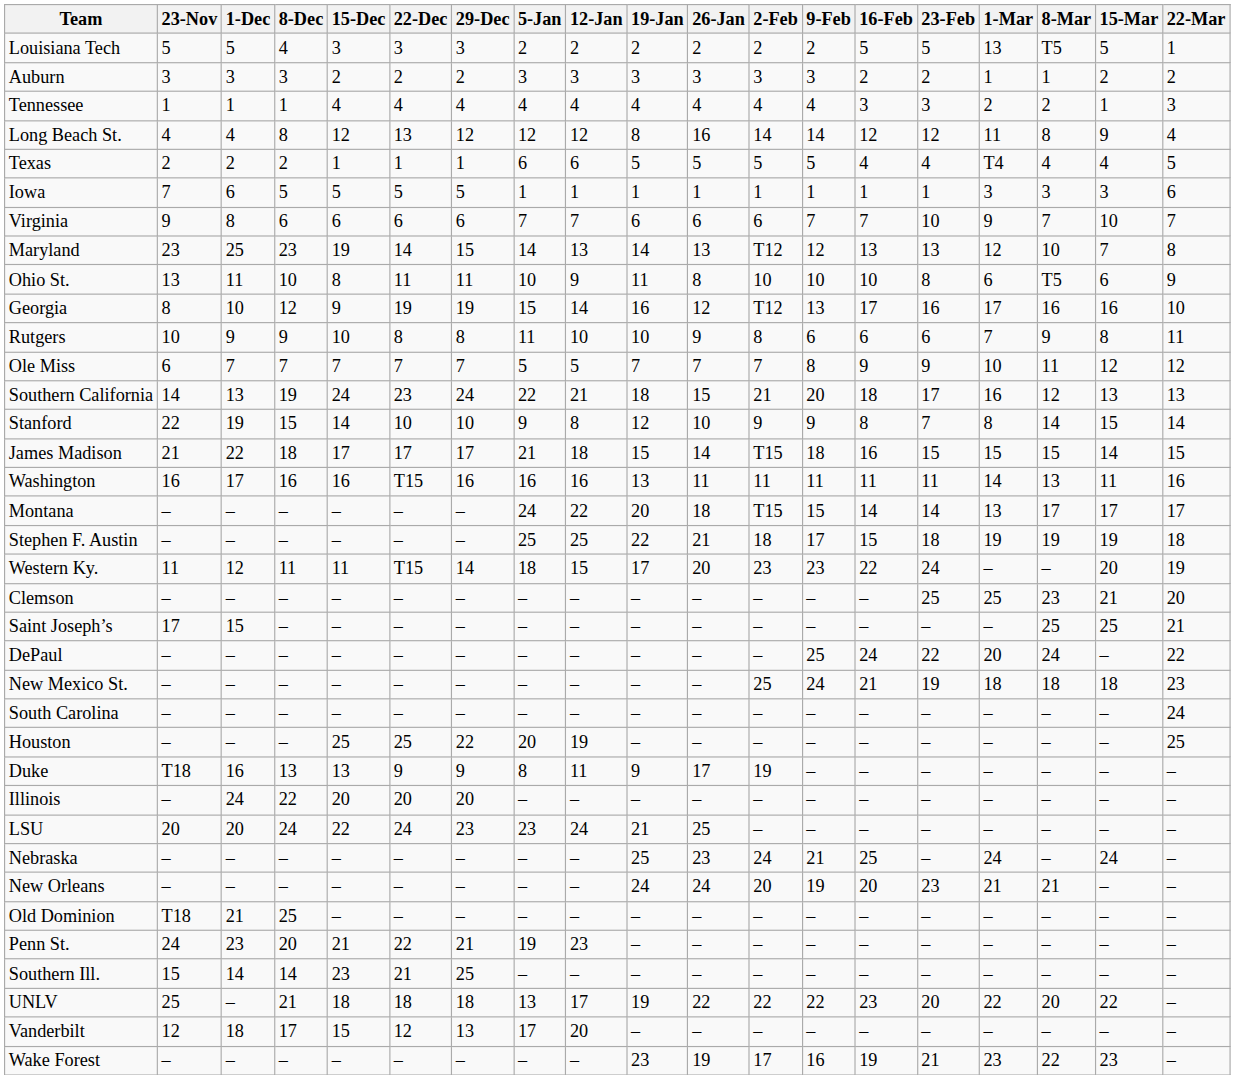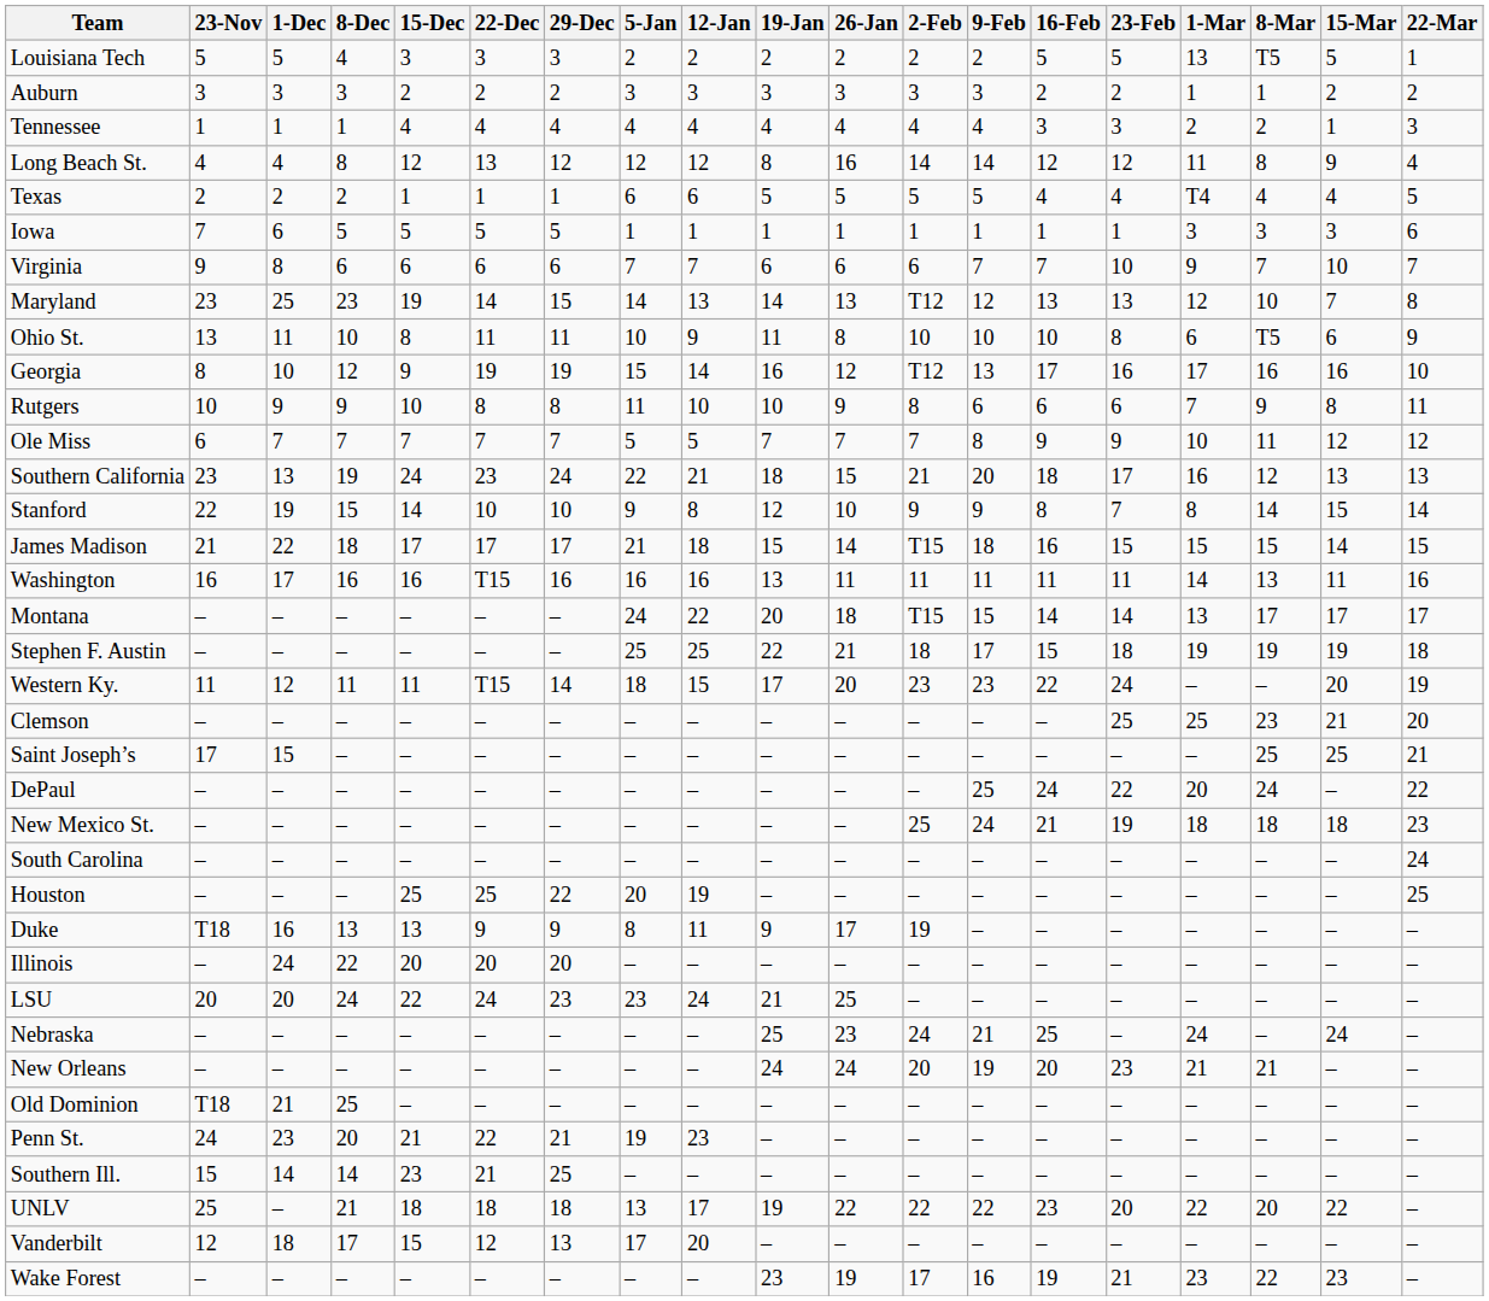 <table class="wikitable sortable">
 <tr>
 <th>Team</th>
 <th>23-Nov</th>
 <th>1-Dec</th>
 <th>8-Dec</th>
 <th>15-Dec</th>
 <th>22-Dec</th>
 <th>29-Dec</th>
 <th>5-Jan</th>
 <th>12-Jan</th>
 <th>19-Jan</th>
 <th>26-Jan</th>
 <th>2-Feb</th>
 <th>9-Feb</th>
 <th>16-Feb</th>
 <th>23-Feb</th>
 <th>1-Mar</th>
 <th>8-Mar</th>
 <th>15-Mar</th>
 <th>22-Mar</th>
 </tr>
 <tr>
 <td>Louisiana Tech</td>
 <td>5</td>
 <td>5</td>
 <td>4</td>
 <td>3</td>
 <td>3</td>
 <td>3</td>
 <td>2</td>
 <td>2</td>
 <td>2</td>
 <td>2</td>
 <td>2</td>
 <td>2</td>
 <td>5</td>
 <td>5</td>
 <td>13</td>
 <td data-sort-value=5>T5</td>
 <td>5</td>
 <td>1</td>
 </tr>
 <tr>
 <td>Auburn</td>
 <td>3</td>
 <td>3</td>
 <td>3</td>
 <td>2</td>
 <td>2</td>
 <td>2</td>
 <td>3</td>
 <td>3</td>
 <td>3</td>
 <td>3</td>
 <td>3</td>
 <td>3</td>
 <td>2</td>
 <td>2</td>
 <td>1</td>
 <td>1</td>
 <td>2</td>
 <td>2</td>
 </tr>
 <tr>
 <td>Tennessee</td>
 <td>1</td>
 <td>1</td>
 <td>1</td>
 <td>4</td>
 <td>4</td>
 <td>4</td>
 <td>4</td>
 <td>4</td>
 <td>4</td>
 <td>4</td>
 <td>4</td>
 <td>4</td>
 <td>3</td>
 <td>3</td>
 <td>2</td>
 <td>2</td>
 <td>1</td>
 <td>3</td>
 </tr>
 <tr>
 <td>Long Beach St.</td>
 <td>4</td>
 <td>4</td>
 <td>8</td>
 <td>12</td>
 <td>13</td>
 <td>12</td>
 <td>12</td>
 <td>12</td>
 <td>8</td>
 <td>16</td>
 <td>14</td>
 <td>14</td>
 <td>12</td>
 <td>12</td>
 <td>11</td>
 <td>8</td>
 <td>9</td>
 <td>4</td>
 </tr>
 <tr>
 <td>Texas</td>
 <td>2</td>
 <td>2</td>
 <td>2</td>
 <td>1</td>
 <td>1</td>
 <td>1</td>
 <td>6</td>
 <td>6</td>
 <td>5</td>
 <td>5</td>
 <td>5</td>
 <td>5</td>
 <td>4</td>
 <td>4</td>
 <td data-sort-value=4>T4</td>
 <td>4</td>
 <td>4</td>
 <td>5</td>
 </tr>
 <tr>
 <td>Iowa</td>
 <td>7</td>
 <td>6</td>
 <td>5</td>
 <td>5</td>
 <td>5</td>
 <td>5</td>
 <td>1</td>
 <td>1</td>
 <td>1</td>
 <td>1</td>
 <td>1</td>
 <td>1</td>
 <td>1</td>
 <td>1</td>
 <td>3</td>
 <td>3</td>
 <td>3</td>
 <td>6</td>
 </tr>
 <tr>
 <td>Virginia</td>
 <td>9</td>
 <td>8</td>
 <td>6</td>
 <td>6</td>
 <td>6</td>
 <td>6</td>
 <td>7</td>
 <td>7</td>
 <td>6</td>
 <td>6</td>
 <td>6</td>
 <td>7</td>
 <td>7</td>
 <td>10</td>
 <td>9</td>
 <td>7</td>
 <td>10</td>
 <td>7</td>
 </tr>
 <tr>
 <td>Maryland</td>
 <td>23</td>
 <td>25</td>
 <td>23</td>
 <td>19</td>
 <td>14</td>
 <td>15</td>
 <td>14</td>
 <td>13</td>
 <td>14</td>
 <td>13</td>
 <td data-sort-value=12>T12</td>
 <td>12</td>
 <td>13</td>
 <td>13</td>
 <td>12</td>
 <td>10</td>
 <td>7</td>
 <td>8</td>
 </tr>
 <tr>
 <td>Ohio St.</td>
 <td>13</td>
 <td>11</td>
 <td>10</td>
 <td>8</td>
 <td>11</td>
 <td>11</td>
 <td>10</td>
 <td>9</td>
 <td>11</td>
 <td>8</td>
 <td>10</td>
 <td>10</td>
 <td>10</td>
 <td>8</td>
 <td>6</td>
 <td data-sort-value=5>T5</td>
 <td>6</td>
 <td>9</td>
 </tr>
 <tr>
 <td>Georgia</td>
 <td>8</td>
 <td>10</td>
 <td>12</td>
 <td>9</td>
 <td>19</td>
 <td>19</td>
 <td>15</td>
 <td>14</td>
 <td>16</td>
 <td>12</td>
 <td data-sort-value=12>T12</td>
 <td>13</td>
 <td>17</td>
 <td>16</td>
 <td>17</td>
 <td>16</td>
 <td>16</td>
 <td>10</td>
 </tr>
 <tr>
 <td>Rutgers</td>
 <td>10</td>
 <td>9</td>
 <td>9</td>
 <td>10</td>
 <td>8</td>
 <td>8</td>
 <td>11</td>
 <td>10</td>
 <td>10</td>
 <td>9</td>
 <td>8</td>
 <td>6</td>
 <td>6</td>
 <td>6</td>
 <td>7</td>
 <td>9</td>
 <td>8</td>
 <td>11</td>
 </tr>
 <tr>
 <td>Ole Miss</td>
 <td>6</td>
 <td>7</td>
 <td>7</td>
 <td>7</td>
 <td>7</td>
 <td>7</td>
 <td>5</td>
 <td>5</td>
 <td>7</td>
 <td>7</td>
 <td>7</td>
 <td>8</td>
 <td>9</td>
 <td>9</td>
 <td>10</td>
 <td>11</td>
 <td>12</td>
 <td>12</td>
 </tr>
 <tr>
 <td>Southern California</td>
-<td>14</td>
+<td>23</td>
 <td>13</td>
 <td>19</td>
 <td>24</td>
 <td>23</td>
 <td>24</td>
 <td>22</td>
 <td>21</td>
 <td>18</td>
 <td>15</td>
 <td>21</td>
 <td>20</td>
 <td>18</td>
 <td>17</td>
 <td>16</td>
 <td>12</td>
 <td>13</td>
 <td>13</td>
 </tr>
 <tr>
 <td>Stanford</td>
 <td>22</td>
 <td>19</td>
 <td>15</td>
 <td>14</td>
 <td>10</td>
 <td>10</td>
 <td>9</td>
 <td>8</td>
 <td>12</td>
 <td>10</td>
 <td>9</td>
 <td>9</td>
 <td>8</td>
 <td>7</td>
 <td>8</td>
 <td>14</td>
 <td>15</td>
 <td>14</td>
 </tr>
 <tr>
 <td>James Madison</td>
 <td>21</td>
 <td>22</td>
 <td>18</td>
 <td>17</td>
 <td>17</td>
 <td>17</td>
 <td>21</td>
 <td>18</td>
 <td>15</td>
 <td>14</td>
 <td data-sort-value=15>T15</td>
 <td>18</td>
 <td>16</td>
 <td>15</td>
 <td>15</td>
 <td>15</td>
 <td>14</td>
 <td>15</td>
 </tr>
 <tr>
 <td>Washington</td>
 <td>16</td>
 <td>17</td>
 <td>16</td>
 <td>16</td>
 <td data-sort-value=15>T15</td>
 <td>16</td>
 <td>16</td>
 <td>16</td>
 <td>13</td>
 <td>11</td>
 <td>11</td>
 <td>11</td>
 <td>11</td>
 <td>11</td>
 <td>14</td>
 <td>13</td>
 <td>11</td>
 <td>16</td>
 </tr>
 <tr>
 <td>Montana</td>
 <td data-sort-value=99>–</td>
 <td data-sort-value=99>–</td>
 <td data-sort-value=99>–</td>
 <td data-sort-value=99>–</td>
 <td data-sort-value=99>–</td>
 <td data-sort-value=99>–</td>
 <td>24</td>
 <td>22</td>
 <td>20</td>
 <td>18</td>
 <td data-sort-value=15>T15</td>
 <td>15</td>
 <td>14</td>
 <td>14</td>
 <td>13</td>
 <td>17</td>
 <td>17</td>
 <td>17</td>
 </tr>
 <tr>
 <td>Stephen F. Austin</td>
 <td data-sort-value=99>–</td>
 <td data-sort-value=99>–</td>
 <td data-sort-value=99>–</td>
 <td data-sort-value=99>–</td>
 <td data-sort-value=99>–</td>
 <td data-sort-value=99>–</td>
 <td>25</td>
 <td>25</td>
 <td>22</td>
 <td>21</td>
 <td>18</td>
 <td>17</td>
 <td>15</td>
 <td>18</td>
 <td>19</td>
 <td>19</td>
 <td>19</td>
 <td>18</td>
 </tr>
 <tr>
 <td>Western Ky.</td>
 <td>11</td>
 <td>12</td>
 <td>11</td>
 <td>11</td>
 <td data-sort-value=15>T15</td>
 <td>14</td>
 <td>18</td>
 <td>15</td>
 <td>17</td>
 <td>20</td>
 <td>23</td>
 <td>23</td>
 <td>22</td>
 <td>24</td>
 <td data-sort-value=99>–</td>
 <td data-sort-value=99>–</td>
 <td>20</td>
 <td>19</td>
 </tr>
 <tr>
 <td>Clemson</td>
 <td data-sort-value=99>–</td>
 <td data-sort-value=99>–</td>
 <td data-sort-value=99>–</td>
 <td data-sort-value=99>–</td>
 <td data-sort-value=99>–</td>
 <td data-sort-value=99>–</td>
 <td data-sort-value=99>–</td>
 <td data-sort-value=99>–</td>
 <td data-sort-value=99>–</td>
 <td data-sort-value=99>–</td>
 <td data-sort-value=99>–</td>
 <td data-sort-value=99>–</td>
 <td data-sort-value=99>–</td>
 <td>25</td>
 <td>25</td>
 <td>23</td>
 <td>21</td>
 <td>20</td>
 </tr>
 <tr>
 <td>Saint Joseph’s</td>
 <td>17</td>
 <td>15</td>
 <td data-sort-value=99>–</td>
 <td data-sort-value=99>–</td>
 <td data-sort-value=99>–</td>
 <td data-sort-value=99>–</td>
 <td data-sort-value=99>–</td>
 <td data-sort-value=99>–</td>
 <td data-sort-value=99>–</td>
 <td data-sort-value=99>–</td>
 <td data-sort-value=99>–</td>
 <td data-sort-value=99>–</td>
 <td data-sort-value=99>–</td>
 <td data-sort-value=99>–</td>
 <td data-sort-value=99>–</td>
 <td>25</td>
 <td>25</td>
 <td>21</td>
 </tr>
 <tr>
 <td>DePaul</td>
 <td data-sort-value=99>–</td>
 <td data-sort-value=99>–</td>
 <td data-sort-value=99>–</td>
 <td data-sort-value=99>–</td>
 <td data-sort-value=99>–</td>
 <td data-sort-value=99>–</td>
 <td data-sort-value=99>–</td>
 <td data-sort-value=99>–</td>
 <td data-sort-value=99>–</td>
 <td data-sort-value=99>–</td>
 <td data-sort-value=99>–</td>
 <td>25</td>
 <td>24</td>
 <td>22</td>
 <td>20</td>
 <td>24</td>
 <td data-sort-value=99>–</td>
 <td>22</td>
 </tr>
 <tr>
 <td>New Mexico St.</td>
 <td data-sort-value=99>–</td>
 <td data-sort-value=99>–</td>
 <td data-sort-value=99>–</td>
 <td data-sort-value=99>–</td>
 <td data-sort-value=99>–</td>
 <td data-sort-value=99>–</td>
 <td data-sort-value=99>–</td>
 <td data-sort-value=99>–</td>
 <td data-sort-value=99>–</td>
 <td data-sort-value=99>–</td>
 <td>25</td>
 <td>24</td>
 <td>21</td>
 <td>19</td>
 <td>18</td>
 <td>18</td>
 <td>18</td>
 <td>23</td>
 </tr>
 <tr>
 <td>South Carolina</td>
 <td data-sort-value=99>–</td>
 <td data-sort-value=99>–</td>
 <td data-sort-value=99>–</td>
 <td data-sort-value=99>–</td>
 <td data-sort-value=99>–</td>
 <td data-sort-value=99>–</td>
 <td data-sort-value=99>–</td>
 <td data-sort-value=99>–</td>
 <td data-sort-value=99>–</td>
 <td data-sort-value=99>–</td>
 <td data-sort-value=99>–</td>
 <td data-sort-value=99>–</td>
 <td data-sort-value=99>–</td>
 <td data-sort-value=99>–</td>
 <td data-sort-value=99>–</td>
 <td data-sort-value=99>–</td>
 <td data-sort-value=99>–</td>
 <td>24</td>
 </tr>
 <tr>
 <td>Houston</td>
 <td data-sort-value=99>–</td>
 <td data-sort-value=99>–</td>
 <td data-sort-value=99>–</td>
 <td>25</td>
 <td>25</td>
 <td>22</td>
 <td>20</td>
 <td>19</td>
 <td data-sort-value=99>–</td>
 <td data-sort-value=99>–</td>
 <td data-sort-value=99>–</td>
 <td data-sort-value=99>–</td>
 <td data-sort-value=99>–</td>
 <td data-sort-value=99>–</td>
 <td data-sort-value=99>–</td>
 <td data-sort-value=99>–</td>
 <td data-sort-value=99>–</td>
 <td>25</td>
 </tr>
 <tr>
 <td>Duke</td>
 <td data-sort-value=18>T18</td>
 <td>16</td>
 <td>13</td>
 <td>13</td>
 <td>9</td>
 <td>9</td>
 <td>8</td>
 <td>11</td>
 <td>9</td>
 <td>17</td>
 <td>19</td>
 <td data-sort-value=99>–</td>
 <td data-sort-value=99>–</td>
 <td data-sort-value=99>–</td>
 <td data-sort-value=99>–</td>
 <td data-sort-value=99>–</td>
 <td data-sort-value=99>–</td>
 <td data-sort-value=99>–</td>
 </tr>
 <tr>
 <td>Illinois</td>
 <td data-sort-value=99>–</td>
 <td>24</td>
 <td>22</td>
 <td>20</td>
 <td>20</td>
 <td>20</td>
 <td data-sort-value=99>–</td>
 <td data-sort-value=99>–</td>
 <td data-sort-value=99>–</td>
 <td data-sort-value=99>–</td>
 <td data-sort-value=99>–</td>
 <td data-sort-value=99>–</td>
 <td data-sort-value=99>–</td>
 <td data-sort-value=99>–</td>
 <td data-sort-value=99>–</td>
 <td data-sort-value=99>–</td>
 <td data-sort-value=99>–</td>
 <td data-sort-value=99>–</td>
 </tr>
 <tr>
 <td>LSU</td>
 <td>20</td>
 <td>20</td>
 <td>24</td>
 <td>22</td>
 <td>24</td>
 <td>23</td>
 <td>23</td>
 <td>24</td>
 <td>21</td>
 <td>25</td>
 <td data-sort-value=99>–</td>
 <td data-sort-value=99>–</td>
 <td data-sort-value=99>–</td>
 <td data-sort-value=99>–</td>
 <td data-sort-value=99>–</td>
 <td data-sort-value=99>–</td>
 <td data-sort-value=99>–</td>
 <td data-sort-value=99>–</td>
 </tr>
 <tr>
 <td>Nebraska</td>
 <td data-sort-value=99>–</td>
 <td data-sort-value=99>–</td>
 <td data-sort-value=99>–</td>
 <td data-sort-value=99>–</td>
 <td data-sort-value=99>–</td>
 <td data-sort-value=99>–</td>
 <td data-sort-value=99>–</td>
 <td data-sort-value=99>–</td>
 <td>25</td>
 <td>23</td>
 <td>24</td>
 <td>21</td>
 <td>25</td>
 <td data-sort-value=99>–</td>
 <td>24</td>
 <td data-sort-value=99>–</td>
 <td>24</td>
 <td data-sort-value=99>–</td>
 </tr>
 <tr>
 <td>New Orleans</td>
 <td data-sort-value=99>–</td>
 <td data-sort-value=99>–</td>
 <td data-sort-value=99>–</td>
 <td data-sort-value=99>–</td>
 <td data-sort-value=99>–</td>
 <td data-sort-value=99>–</td>
 <td data-sort-value=99>–</td>
 <td data-sort-value=99>–</td>
 <td>24</td>
 <td>24</td>
 <td>20</td>
 <td>19</td>
 <td>20</td>
 <td>23</td>
 <td>21</td>
 <td>21</td>
 <td data-sort-value=99>–</td>
 <td data-sort-value=99>–</td>
 </tr>
 <tr>
 <td>Old Dominion</td>
 <td data-sort-value=18>T18</td>
 <td>21</td>
 <td>25</td>
 <td data-sort-value=99>–</td>
 <td data-sort-value=99>–</td>
 <td data-sort-value=99>–</td>
 <td data-sort-value=99>–</td>
 <td data-sort-value=99>–</td>
 <td data-sort-value=99>–</td>
 <td data-sort-value=99>–</td>
 <td data-sort-value=99>–</td>
 <td data-sort-value=99>–</td>
 <td data-sort-value=99>–</td>
 <td data-sort-value=99>–</td>
 <td data-sort-value=99>–</td>
 <td data-sort-value=99>–</td>
 <td data-sort-value=99>–</td>
 <td data-sort-value=99>–</td>
 </tr>
 <tr>
 <td>Penn St.</td>
 <td>24</td>
 <td>23</td>
 <td>20</td>
 <td>21</td>
 <td>22</td>
 <td>21</td>
 <td>19</td>
 <td>23</td>
 <td data-sort-value=99>–</td>
 <td data-sort-value=99>–</td>
 <td data-sort-value=99>–</td>
 <td data-sort-value=99>–</td>
 <td data-sort-value=99>–</td>
 <td data-sort-value=99>–</td>
 <td data-sort-value=99>–</td>
 <td data-sort-value=99>–</td>
 <td data-sort-value=99>–</td>
 <td data-sort-value=99>–</td>
 </tr>
 <tr>
 <td>Southern Ill.</td>
 <td>15</td>
 <td>14</td>
 <td>14</td>
 <td>23</td>
 <td>21</td>
 <td>25</td>
 <td data-sort-value=99>–</td>
 <td data-sort-value=99>–</td>
 <td data-sort-value=99>–</td>
 <td data-sort-value=99>–</td>
 <td data-sort-value=99>–</td>
 <td data-sort-value=99>–</td>
 <td data-sort-value=99>–</td>
 <td data-sort-value=99>–</td>
 <td data-sort-value=99>–</td>
 <td data-sort-value=99>–</td>
 <td data-sort-value=99>–</td>
 <td data-sort-value=99>–</td>
 </tr>
 <tr>
 <td>UNLV</td>
 <td>25</td>
 <td data-sort-value=99>–</td>
 <td>21</td>
 <td>18</td>
 <td>18</td>
 <td>18</td>
 <td>13</td>
 <td>17</td>
 <td>19</td>
 <td>22</td>
 <td>22</td>
 <td>22</td>
 <td>23</td>
 <td>20</td>
 <td>22</td>
 <td>20</td>
 <td>22</td>
 <td data-sort-value=99>–</td>
 </tr>
 <tr>
 <td>Vanderbilt</td>
 <td>12</td>
 <td>18</td>
 <td>17</td>
 <td>15</td>
 <td>12</td>
 <td>13</td>
 <td>17</td>
 <td>20</td>
 <td data-sort-value=99>–</td>
 <td data-sort-value=99>–</td>
 <td data-sort-value=99>–</td>
 <td data-sort-value=99>–</td>
 <td data-sort-value=99>–</td>
 <td data-sort-value=99>–</td>
 <td data-sort-value=99>–</td>
 <td data-sort-value=99>–</td>
 <td data-sort-value=99>–</td>
 <td data-sort-value=99>–</td>
 </tr>
 <tr>
 <td>Wake Forest</td>
 <td data-sort-value=99>–</td>
 <td data-sort-value=99>–</td>
 <td data-sort-value=99>–</td>
 <td data-sort-value=99>–</td>
 <td data-sort-value=99>–</td>
 <td data-sort-value=99>–</td>
 <td data-sort-value=99>–</td>
 <td data-sort-value=99>–</td>
 <td>23</td>
 <td>19</td>
 <td>17</td>
 <td>16</td>
 <td>19</td>
 <td>21</td>
 <td>23</td>
 <td>22</td>
 <td>23</td>
 <td data-sort-value=99>–</td>
 </tr>
 </table>
